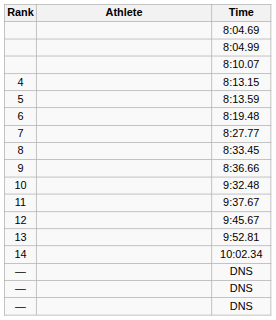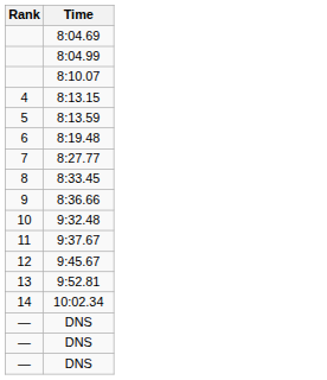 <table class=wikitable style="text-align:center">
 <tr>
 <th width=40>Rank</th>
-<th width=250>Athlete</th>
 <th width=80>Time</th>
 </tr>
 <tr>
 <td></td>
-<td align=left></td>
 <td>8:04.69</td>
 </tr>
 <tr>
 <td></td>
-<td align=left></td>
 <td>8:04.99</td>
 </tr>
 <tr>
 <td></td>
-<td align=left></td>
 <td>8:10.07</td>
 </tr>
 <tr>
 <td>4</td>
-<td align=left></td>
 <td>8:13.15</td>
 </tr>
 <tr>
 <td>5</td>
-<td align=left></td>
 <td>8:13.59</td>
 </tr>
 <tr>
 <td>6</td>
-<td align=left></td>
 <td>8:19.48</td>
 </tr>
 <tr>
 <td>7</td>
-<td align=left></td>
 <td>8:27.77</td>
 </tr>
 <tr>
 <td>8</td>
-<td align=left></td>
 <td>8:33.45</td>
 </tr>
 <tr>
 <td>9</td>
-<td align=left></td>
 <td>8:36.66</td>
 </tr>
 <tr>
 <td>10</td>
-<td align=left></td>
 <td>9:32.48</td>
 </tr>
 <tr>
 <td>11</td>
-<td align=left></td>
 <td>9:37.67</td>
 </tr>
 <tr>
 <td>12</td>
-<td align=left></td>
 <td>9:45.67</td>
 </tr>
 <tr>
 <td>13</td>
-<td align=left></td>
 <td>9:52.81</td>
 </tr>
 <tr>
 <td>14</td>
-<td align=left></td>
 <td>10:02.34</td>
 </tr>
 <tr>
 <td>—</td>
-<td align=left></td>
 <td>DNS</td>
 </tr>
 <tr>
 <td>—</td>
-<td align=left></td>
 <td>DNS</td>
 </tr>
 <tr>
 <td>—</td>
-<td align=left></td>
 <td>DNS</td>
 </tr>
 </table>
